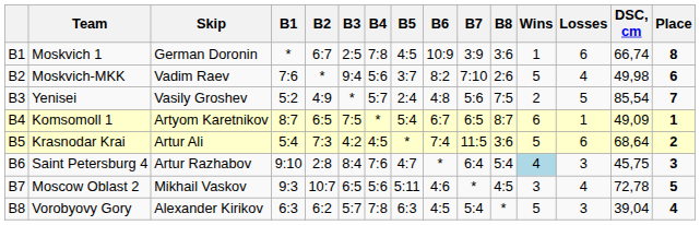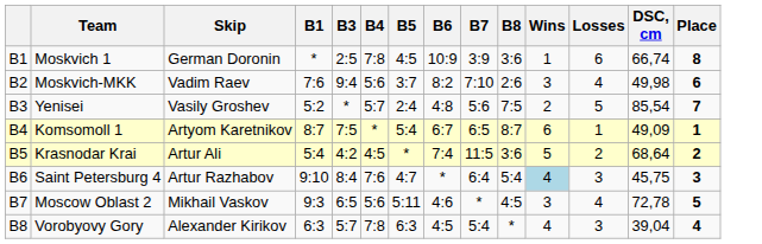 <table class=wikitable style="text-align: center;">
 <tr>
 <th width=20></th>
 <th>Team</th>
 <th>Skip</th>
 <th width=20>B1</th>
-<th width=20>B2</th>
 <th width=20>B3</th>
 <th width=20>B4</th>
 <th width=20>B5</th>
 <th width=20>B6</th>
 <th width=20>B7</th>
 <th width=20>B8</th>
 <th width=20>Wins</th>
 <th width=20>Losses</th>
 <th width=30>DSC, <a href='#'>cm</a></th>
 <th width=20>Place</th>
 </tr>
 <tr>
 <td>B1</td>
 <td align="left">Moskvich 1</td>
 <td align="left">German Doronin</td>
 <td>*</td>
-<td>6:7</td>
 <td>2:5</td>
 <td>7:8</td>
 <td>4:5</td>
 <td>10:9</td>
 <td>3:9</td>
 <td>3:6</td>
 <td>1</td>
 <td>6</td>
 <td>66,74</td>
 <td><strong>8</strong></td>
 </tr>
 <tr>
 <td>B2</td>
 <td align="left">Moskvich-MKK</td>
 <td align="left">Vadim Raev</td>
 <td>7:6</td>
-<td>*</td>
 <td>9:4</td>
 <td>5:6</td>
 <td>3:7</td>
 <td>8:2</td>
 <td>7:10</td>
 <td>2:6</td>
-<td>5</td>
+<td>3</td>
 <td>4</td>
 <td>49,98</td>
 <td><strong>6</strong></td>
 </tr>
 <tr>
 <td>B3</td>
 <td align="left">Yenisei</td>
 <td align="left">Vasily Groshev</td>
 <td>5:2</td>
-<td>4:9</td>
 <td>*</td>
 <td>5:7</td>
 <td>2:4</td>
 <td>4:8</td>
 <td>5:6</td>
 <td>7:5</td>
 <td>2</td>
 <td>5</td>
 <td>85,54</td>
 <td><strong>7</strong></td>
 </tr>
 <tr bgcolor=#ffc>
 <td>B4</td>
 <td align="left">Komsomoll 1</td>
 <td align="left">Artyom Karetnikov</td>
 <td>8:7</td>
-<td>6:5</td>
 <td>7:5</td>
 <td>*</td>
 <td>5:4</td>
 <td>6:7</td>
 <td>6:5</td>
 <td>8:7</td>
 <td>6</td>
 <td>1</td>
 <td>49,09</td>
 <td><strong>1</strong></td>
 </tr>
 <tr bgcolor=#ffc>
 <td>B5</td>
 <td align="left">Krasnodar Krai</td>
 <td align="left">Artur Ali</td>
 <td>5:4</td>
-<td>7:3</td>
 <td>4:2</td>
 <td>4:5</td>
 <td>*</td>
 <td>7:4</td>
 <td>11:5</td>
 <td>3:6</td>
 <td>5</td>
-<td>6</td>
+<td>2</td>
 <td>68,64</td>
 <td><strong>2</strong></td>
 </tr>
 <tr>
 <td>B6</td>
 <td align="left">Saint Petersburg 4</td>
 <td align="left">Artur Razhabov</td>
 <td>9:10</td>
-<td>2:8</td>
 <td>8:4</td>
 <td>7:6</td>
 <td>4:7</td>
 <td>*</td>
 <td>6:4</td>
 <td>5:4</td>
 <td style="background: lightblue;">4</td>
 <td>3</td>
 <td>45,75</td>
 <td><strong>3</strong></td>
 </tr>
 <tr>
 <td>B7</td>
 <td align="left">Moscow Oblast 2</td>
 <td align="left">Mikhail Vaskov</td>
 <td>9:3</td>
-<td>10:7</td>
 <td>6:5</td>
 <td>5:6</td>
 <td>5:11</td>
 <td>4:6</td>
 <td>*</td>
 <td>4:5</td>
 <td>3</td>
 <td>4</td>
 <td>72,78</td>
 <td><strong>5</strong></td>
 </tr>
 <tr>
 <td>B8</td>
 <td align="left">Vorobyovy Gory</td>
 <td align="left">Alexander Kirikov</td>
 <td>6:3</td>
-<td>6:2</td>
 <td>5:7</td>
 <td>7:8</td>
 <td>6:3</td>
 <td>4:5</td>
 <td>5:4</td>
 <td>*</td>
-<td>5</td>
+<td>4</td>
 <td>3</td>
 <td>39,04</td>
 <td><strong>4</strong></td>
 </tr>
 </table>
